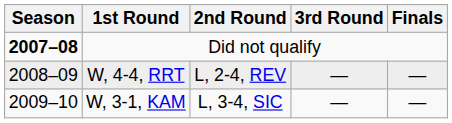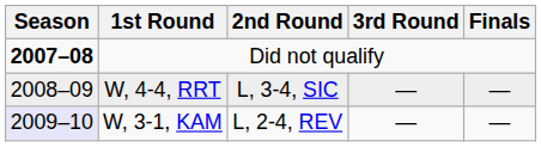 <table class="wikitable" style="text-align:center">
 <tr>
 <th>Season</th>
 <th>1st Round</th>
 <th>2nd Round</th>
 <th>3rd Round</th>
 <th>Finals</th>
 </tr>
 <tr>
 <td><strong>2007–08</strong></td>
 <td colspan="4">Did not qualify</td>
 </tr>
 <tr style="background:#eee;">
 <td>2008–09</td>
 <td>W, 4-4, <a href='#'>RRT</a></td>
+<td>L, 3-4, <a href='#'>SIC</a></td>
+<td>—</td>
+<td>—</td>
+</tr>
+<tr>
+<td style="background: lavender;">2009–10</td>
+<td>W, 3-1, <a href='#'>KAM</a></td>
 <td>L, 2-4, <a href='#'>REV</a></td>
 <td>—</td>
 <td>—</td>
 </tr>
-<tr>
-<td>2009–10</td>
-<td>W, 3-1, <a href='#'>KAM</a></td>
-<td>L, 3-4, <a href='#'>SIC</a></td>
-<td>—</td>
-<td>—</td>
-</tr>
 </table>
